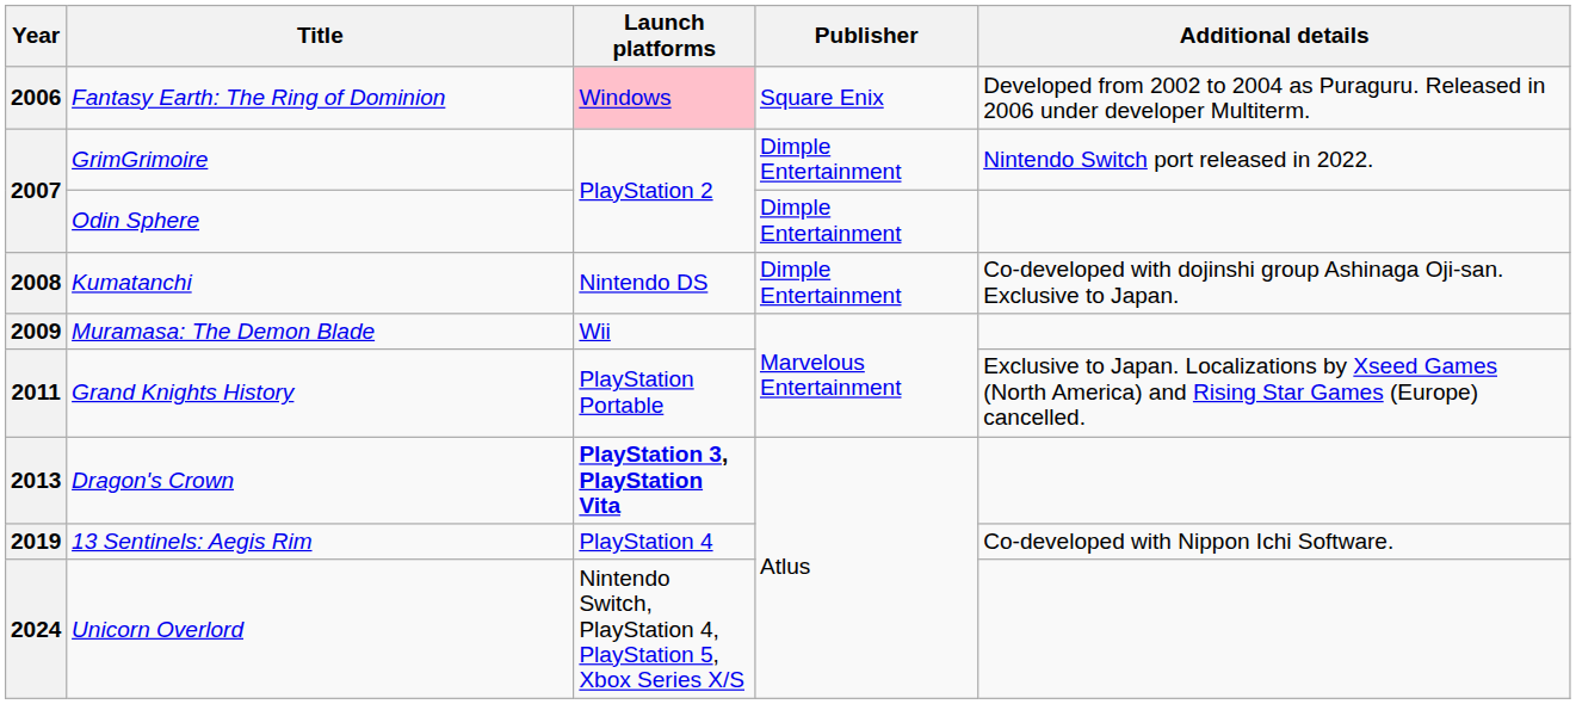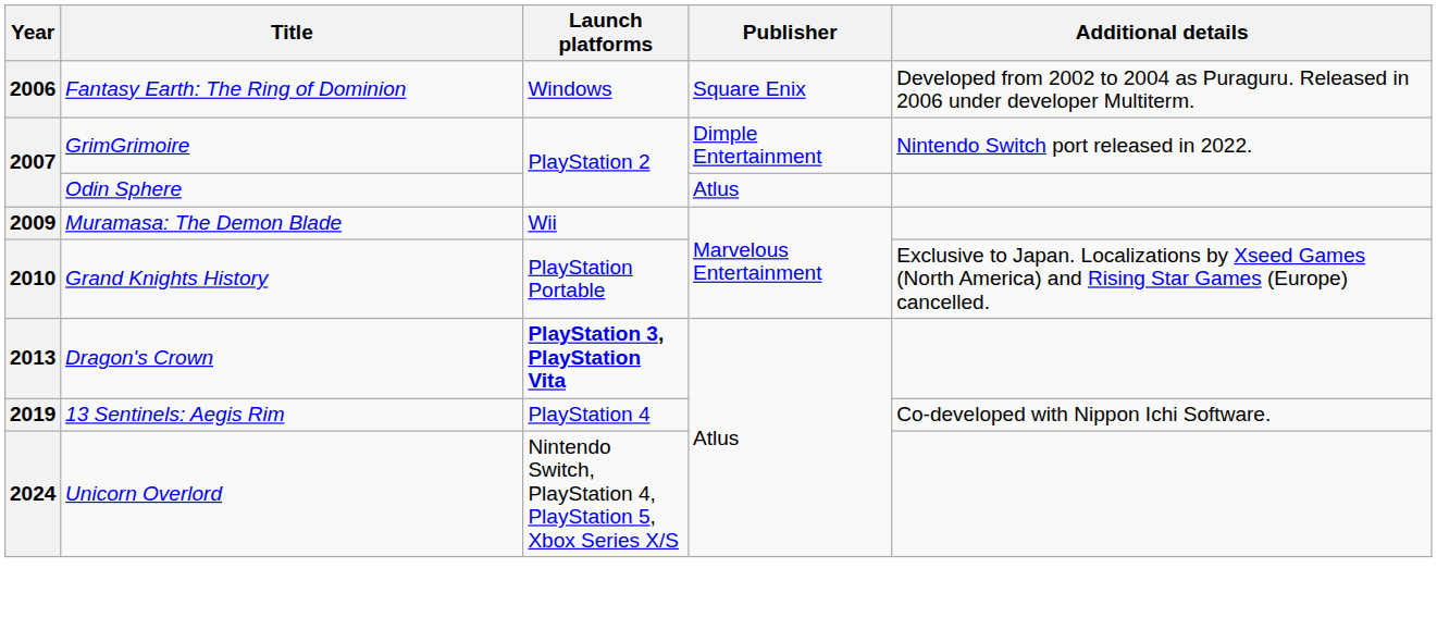 <table class="wikitable sortable">
 <tr>
 <th style="width:30px;">Year</th>
 <th style="width:350px;">Title</th>
 <th style="width:120px;">Launch platforms</th>
 <th style="width:150px;">Publisher</th>
 <th style="width:410px;">Additional details</th>
 </tr>
 <tr>
 <th>2006</th>
 <td><em><a href='#'>Fantasy Earth: The Ring of Dominion</a></em></td>
-<td style="background: pink;"><a href='#'>Windows</a></td>
+<td><a href='#'>Windows</a></td>
 <td><a href='#'>Square Enix</a></td>
 <td>Developed from 2002 to 2004 as Puraguru. Released in 2006 under developer Multiterm.</td>
 </tr>
 <tr>
 <th rowspan="2">2007</th>
 <td><em><a href='#'>GrimGrimoire</a></em></td>
 <td rowspan="2"><a href='#'>PlayStation 2</a></td>
 <td><a href='#'>Dimple Entertainment</a></td>
 <td><a href='#'>Nintendo Switch</a> port released in 2022.</td>
 </tr>
 <tr>
 <td><em><a href='#'>Odin Sphere</a></em></td>
-<td><a href='#'>Dimple Entertainment</a></td>
+<td><a href='#'>Atlus</a></td>
 <td></td>
-</tr>
-<tr>
-<th>2008</th>
-<td><em><a href='#'>Kumatanchi</a></em></td>
-<td><a href='#'>Nintendo DS</a></td>
-<td><a href='#'>Dimple Entertainment</a></td>
-<td>Co-developed with dojinshi group Ashinaga Oji-san. Exclusive to Japan.</td>
 </tr>
 <tr>
 <th>2009</th>
 <td><em><a href='#'>Muramasa: The Demon Blade</a></em></td>
 <td><a href='#'>Wii</a></td>
 <td rowspan="2"><a href='#'>Marvelous Entertainment</a></td>
 <td></td>
 </tr>
 <tr>
-<th>2011</th>
+<th>2010</th>
 <td><em><a href='#'>Grand Knights History</a></em></td>
 <td><a href='#'>PlayStation Portable</a></td>
 <td>Exclusive to Japan. Localizations by <a href='#'>Xseed Games</a> (North America) and <a href='#'>Rising Star Games</a> (Europe) cancelled.</td>
 </tr>
 <tr>
 <th>2013</th>
 <td><em><a href='#'>Dragon's Crown</a></em></td>
 <td><strong><a href='#'>PlayStation 3</a>, <a href='#'>PlayStation Vita</a></strong></td>
 <td rowspan="3">Atlus</td>
 <td></td>
 </tr>
 <tr>
 <th>2019</th>
 <td><em><a href='#'>13 Sentinels: Aegis Rim</a></em></td>
 <td><a href='#'>PlayStation 4</a></td>
 <td>Co-developed with Nippon Ichi Software.</td>
 </tr>
 <tr>
 <th>2024</th>
 <td><em><a href='#'>Unicorn Overlord</a></em></td>
 <td>Nintendo Switch, PlayStation 4, <a href='#'>PlayStation 5</a>, <a href='#'>Xbox Series X/S</a></td>
 <td></td>
 </tr>
 </table>
